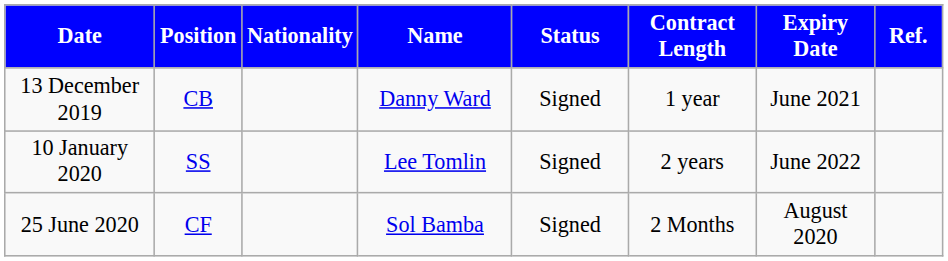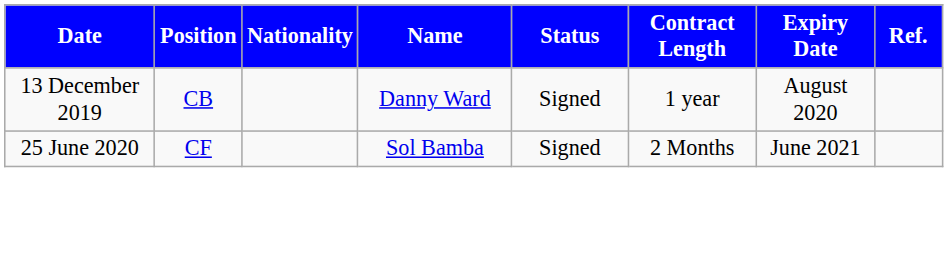 <table class="wikitable"  style="text-align:center; font-size:90%; ">
 <tr>
 <th style="background:#0000FF; color:white; width:125px;">Date</th>
 <th style="background:#0000FF; color:white; width:50px;">Position</th>
 <th style="background:#0000FF; color:white; width:50px;">Nationality</th>
 <th style="background:#0000FF; color:white; width:150px;">Name</th>
 <th style="background:#0000FF; color:white; width:100px;">Status</th>
 <th style="background:#0000FF; color:white; width:100px;">Contract Length</th>
 <th style="background:#0000FF; color:white; width:100px;">Expiry Date</th>
 <th style="background:#0000FF; color:white; width:50px;">Ref.</th>
 </tr>
 <tr>
 <td>13 December 2019</td>
 <td><a href='#'>CB</a></td>
 <td></td>
 <td><a href='#'>Danny Ward</a></td>
 <td>Signed</td>
 <td>1 year</td>
-<td>June 2021</td>
-<td></td>
-</tr>
-<tr>
-<td>10 January 2020</td>
-<td><a href='#'>SS</a></td>
-<td></td>
-<td><a href='#'>Lee Tomlin</a></td>
-<td>Signed</td>
-<td>2 years</td>
-<td>June 2022</td>
+<td>August 2020</td>
 <td></td>
 </tr>
 <tr>
 <td>25 June 2020</td>
 <td><a href='#'>CF</a></td>
 <td></td>
 <td><a href='#'>Sol Bamba</a></td>
 <td>Signed</td>
 <td>2 Months</td>
-<td>August 2020</td>
+<td>June 2021</td>
 <td></td>
 </tr>
 </table>
